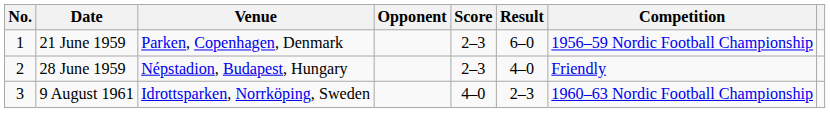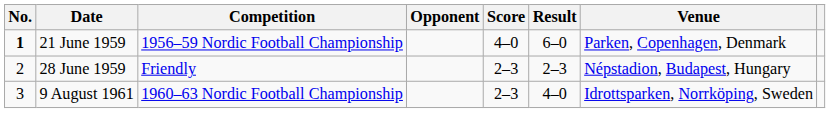 <table class="wikitable sortable">
 <tr>
 <th scope="col">No.</th>
 <th scope="col">Date</th>
-<th scope="col">Venue</th>
+<th scope="col">Competition</th>
 <th scope="col">Opponent</th>
 <th scope="col">Score</th>
 <th scope="col">Result</th>
-<th scope="col">Competition</th>
+<th scope="col">Venue</th>
 <th scope="col" class="unsortable"></th>
 </tr>
 <tr>
-<td align="center">1</td>
+<td align="center"><strong>1</strong></td>
 <td>21 June 1959</td>
+<td><a href='#'>1956–59 Nordic Football Championship</a></td>
+<td></td>
+<td align="center">4–0</td>
+<td align="center">6–0</td>
 <td><a href='#'>Parken</a>, <a href='#'>Copenhagen</a>, Denmark</td>
-<td></td>
-<td align="center">2–3</td>
-<td align="center">6–0</td>
-<td><a href='#'>1956–59 Nordic Football Championship</a></td>
 <td></td>
 </tr>
 <tr>
 <td align="center">2</td>
 <td>28 June 1959</td>
-<td><a href='#'>Népstadion</a>, <a href='#'>Budapest</a>, Hungary</td>
+<td><a href='#'>Friendly</a></td>
 <td></td>
 <td align="center">2–3</td>
-<td style="text-align:center">4–0</td>
-<td><a href='#'>Friendly</a></td>
+<td align="center">2–3</td>
+<td><a href='#'>Népstadion</a>, <a href='#'>Budapest</a>, Hungary</td>
 <td></td>
 </tr>
 <tr>
 <td align="center">3</td>
 <td>9 August 1961</td>
+<td><a href='#'>1960–63 Nordic Football Championship</a></td>
+<td></td>
+<td align="center">2–3</td>
+<td style="text-align:center">4–0</td>
 <td><a href='#'>Idrottsparken</a>, <a href='#'>Norrköping</a>, Sweden</td>
-<td></td>
-<td align="center">4–0</td>
-<td align="center">2–3</td>
-<td><a href='#'>1960–63 Nordic Football Championship</a></td>
 <td></td>
 </tr>
 </table>
